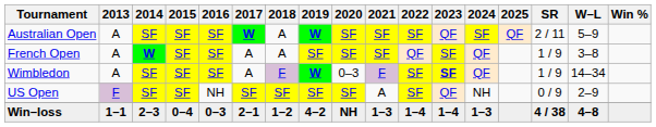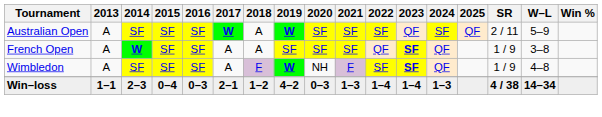 <table class=wikitable style=text-align:center>
 <tr>
 <th>Tournament</th>
 <th>2013</th>
 <th>2014</th>
 <th>2015</th>
 <th>2016</th>
 <th>2017</th>
 <th>2018</th>
 <th>2019</th>
 <th>2020</th>
 <th>2021</th>
 <th>2022</th>
 <th>2023</th>
 <th>2024</th>
 <th>2025</th>
 <th>SR</th>
 <th>W–L</th>
 <th>Win %</th>
 </tr>
 <tr>
 <td align=left><a href='#'>Australian Open</a></td>
 <td>A</td>
 <td bgcolor="yellow"><a href='#'>SF</a></td>
 <td bgcolor="yellow"><a href='#'>SF</a></td>
 <td bgcolor="yellow"><a href='#'>SF</a></td>
 <td bgcolor="lime"><a href='#'><strong>W</strong></a></td>
 <td>A</td>
 <td bgcolor="lime"><a href='#'><strong>W</strong></a></td>
 <td bgcolor="yellow"><a href='#'>SF</a></td>
 <td bgcolor="yellow"><a href='#'>SF</a></td>
 <td bgcolor="yellow"><a href='#'>SF</a></td>
 <td bgcolor=ffebcd><a href='#'>QF</a></td>
 <td bgcolor="yellow"><a href='#'>SF</a></td>
 <td bgcolor=ffebcd><a href='#'>QF</a></td>
 <td>2 / 11</td>
 <td>5–9</td>
 <td></td>
 </tr>
 <tr>
 <td align=left><a href='#'>French Open</a></td>
 <td>A</td>
 <td bgcolor="lime"><a href='#'><strong>W</strong></a></td>
 <td bgcolor="yellow"><a href='#'>SF</a></td>
 <td bgcolor="yellow"><a href='#'>SF</a></td>
 <td>A</td>
 <td>A</td>
 <td bgcolor="yellow"><a href='#'>SF</a></td>
 <td bgcolor="yellow"><a href='#'>SF</a></td>
 <td bgcolor="yellow"><a href='#'>SF</a></td>
 <td bgcolor=ffebcd><a href='#'>QF</a></td>
-<td bgcolor="yellow"><a href='#'>SF</a></td>
+<td bgcolor="yellow"><strong><a href='#'>SF</a></strong></td>
 <td bgcolor=ffebcd><a href='#'>QF</a></td>
 <td></td>
 <td>1 / 9</td>
 <td>3–8</td>
 <td></td>
 </tr>
 <tr>
 <td align=left><a href='#'>Wimbledon</a></td>
 <td>A</td>
 <td bgcolor="yellow"><a href='#'>SF</a></td>
 <td bgcolor="yellow"><a href='#'>SF</a></td>
 <td bgcolor="yellow"><a href='#'>SF</a></td>
 <td>A</td>
 <td bgcolor="thistle"><a href='#'>F</a></td>
 <td bgcolor="lime"><a href='#'><strong>W</strong></a></td>
-<td>0–3</td>
+<td>NH</td>
 <td bgcolor="thistle"><a href='#'>F</a></td>
 <td bgcolor="yellow"><a href='#'>SF</a></td>
 <td bgcolor="yellow"><strong><a href='#'>SF</a></strong></td>
 <td bgcolor=ffebcd><a href='#'>QF</a></td>
 <td></td>
 <td>1 / 9</td>
-<td>14–34</td>
-<td></td>
-</tr>
-<tr>
-<td align=left><a href='#'>US Open</a></td>
-<td bgcolor="thistle"><a href='#'>F</a></td>
-<td bgcolor="yellow"><a href='#'>SF</a></td>
-<td bgcolor="yellow"><a href='#'>SF</a></td>
-<td>NH</td>
-<td bgcolor="yellow"><a href='#'>SF</a></td>
-<td bgcolor="yellow"><a href='#'>SF</a></td>
-<td bgcolor="yellow"><a href='#'>SF</a></td>
-<td bgcolor="yellow"><a href='#'>SF</a></td>
-<td>A</td>
-<td bgcolor="yellow"><a href='#'>SF</a></td>
-<td bgcolor=ffebcd><a href='#'>QF</a></td>
-<td>NH</td>
-<td></td>
-<td>0 / 9</td>
-<td>2–9</td>
+<td>4–8</td>
 <td></td>
 </tr>
 <tr>
 </tr>
 <tr style="font-weight:bold; background:#efefef;">
 <td style="text-align:left">Win–loss</td>
 <td>1–1</td>
 <td>2–3</td>
 <td>0–4</td>
 <td>0–3</td>
 <td>2–1</td>
 <td>1–2</td>
 <td>4–2</td>
-<td>NH</td>
+<td>0–3</td>
 <td>1–3</td>
 <td>1–4</td>
 <td>1–4</td>
 <td>1–3</td>
 <td></td>
 <td>4 / 38</td>
-<td>4–8</td>
+<td>14–34</td>
 <td></td>
 </tr>
 </table>
